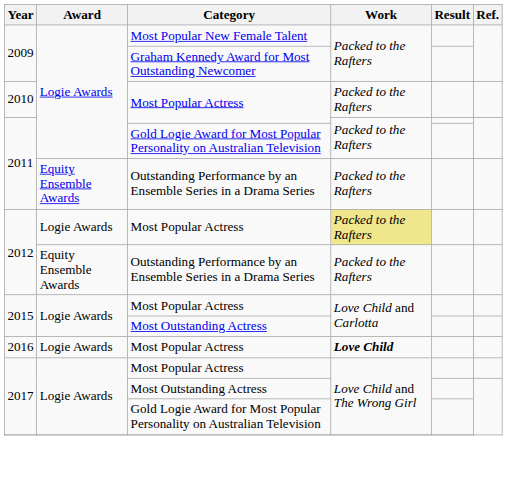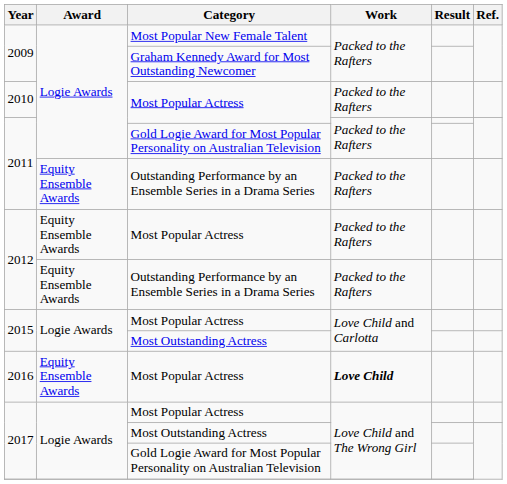 <table class="wikitable">
 <tr>
 <th>Year</th>
 <th>Award</th>
 <th>Category</th>
 <th>Work</th>
 <th>Result</th>
 <th>Ref.</th>
 </tr>
 <tr>
 <td rowspan="2">2009</td>
 <td rowspan="5"><a href='#'>Logie Awards</a></td>
 <td><a href='#'>Most Popular New Female Talent</a></td>
 <td rowspan="2"><em>Packed to the Rafters</em> </td>
 <td></td>
 <td align="center" rowspan="2"></td>
 </tr>
 <tr>
 <td><a href='#'>Graham Kennedy Award for Most Outstanding Newcomer</a></td>
 <td></td>
 </tr>
 <tr>
 <td>2010</td>
 <td rowspan="2"><a href='#'>Most Popular Actress</a></td>
 <td><em>Packed to the Rafters</em> </td>
 <td></td>
 <td align="center"></td>
 </tr>
 <tr>
 <td rowspan="3">2011</td>
 <td rowspan="2"><em>Packed to the Rafters</em> </td>
 <td></td>
 <td align="center" rowspan="2"></td>
 </tr>
 <tr>
 <td><a href='#'>Gold Logie Award for Most Popular Personality on Australian Television</a></td>
 <td></td>
 </tr>
 <tr>
 <td><a href='#'>Equity Ensemble Awards</a></td>
 <td>Outstanding Performance by an Ensemble Series in a Drama Series</td>
 <td><em>Packed to the Rafters</em></td>
 <td></td>
 <td></td>
 </tr>
 <tr>
 <td rowspan="2">2012</td>
-<td>Logie Awards</td>
+<td>Equity Ensemble Awards</td>
 <td>Most Popular Actress</td>
-<td style="background: khaki;"><em>Packed to the Rafters</em> </td>
+<td><em>Packed to the Rafters</em> </td>
 <td></td>
 <td align="center"></td>
 </tr>
 <tr>
 <td>Equity Ensemble Awards</td>
 <td>Outstanding Performance by an Ensemble Series in a Drama Series</td>
 <td><em>Packed to the Rafters</em></td>
 <td></td>
 <td></td>
 </tr>
 <tr>
 <td rowspan="2">2015</td>
 <td rowspan="2">Logie Awards</td>
 <td>Most Popular Actress</td>
 <td rowspan="2"><em>Love Child</em> and <em>Carlotta</em></td>
 <td></td>
 <td align="center"></td>
 </tr>
 <tr>
 <td><a href='#'>Most Outstanding Actress</a></td>
 <td></td>
 </tr>
 <tr>
 <td>2016</td>
-<td rowspan="1">Logie Awards</td>
+<td><a href='#'>Equity Ensemble Awards</a></td>
 <td rowspan="1">Most Popular Actress</td>
 <td><strong><em>Love Child</em></strong></td>
 <td></td>
 <td align="center"></td>
 </tr>
 <tr>
 <td rowspan="3">2017</td>
 <td rowspan="3">Logie Awards</td>
 <td>Most Popular Actress</td>
 <td rowspan="3"><em>Love Child</em> and <em>The Wrong Girl</em></td>
 <td></td>
 <td align="center"></td>
 </tr>
 <tr>
 <td>Most Outstanding Actress</td>
 <td></td>
 </tr>
 <tr>
 <td>Gold Logie Award for Most Popular Personality on Australian Television</td>
 <td></td>
 </tr>
 <tr>
 </tr>
 </table>
